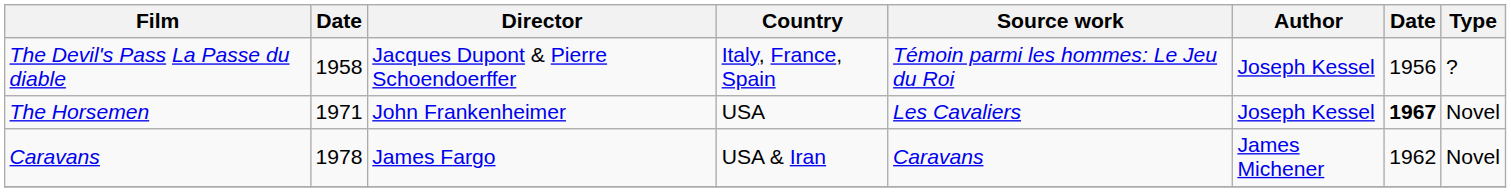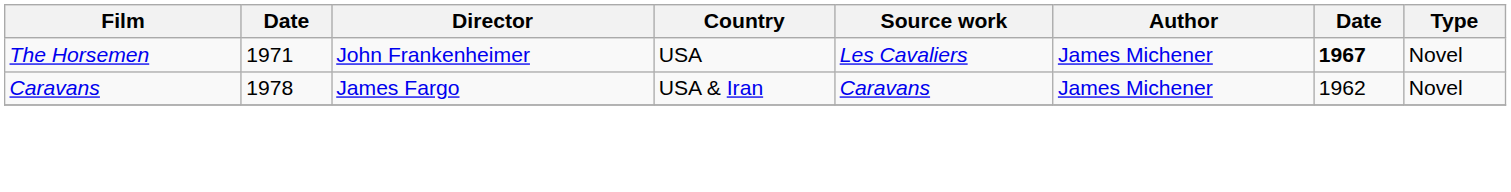 <table class="wikitable" style=width:90%>
 <tr style="background:#CCCCCC;">
 <th>Film</th>
 <th>Date</th>
 <th>Director</th>
 <th>Country</th>
 <th>Source work</th>
 <th>Author</th>
 <th>Date</th>
 <th>Type</th>
 </tr>
 <tr>
-<td><em><a href='#'>The Devil's Pass</a></em> <em><a href='#'>La Passe du diable</a></em></td>
-<td>1958</td>
-<td><a href='#'>Jacques Dupont</a> & <a href='#'>Pierre Schoendoerffer</a></td>
-<td><a href='#'>Italy</a>, <a href='#'>France</a>, <a href='#'>Spain</a></td>
-<td><em><a href='#'>Témoin parmi les hommes: Le Jeu du Roi</a></em></td>
-<td><a href='#'>Joseph Kessel</a></td>
-<td>1956</td>
-<td>?</td>
-</tr>
-<tr>
 <td><em><a href='#'>The Horsemen</a></em></td>
 <td>1971</td>
 <td><a href='#'>John Frankenheimer</a></td>
 <td>USA</td>
 <td><em><a href='#'>Les Cavaliers</a></em></td>
-<td><a href='#'>Joseph Kessel</a></td>
+<td><a href='#'>James Michener</a></td>
 <td><strong>1967</strong></td>
 <td>Novel</td>
 </tr>
 <tr>
 <td><em><a href='#'>Caravans</a></em></td>
 <td>1978</td>
 <td><a href='#'>James Fargo</a></td>
 <td>USA & <a href='#'>Iran</a></td>
 <td><em><a href='#'>Caravans</a></em></td>
 <td><a href='#'>James Michener</a></td>
 <td>1962</td>
 <td>Novel</td>
 </tr>
 <tr>
 </tr>
 </table>
